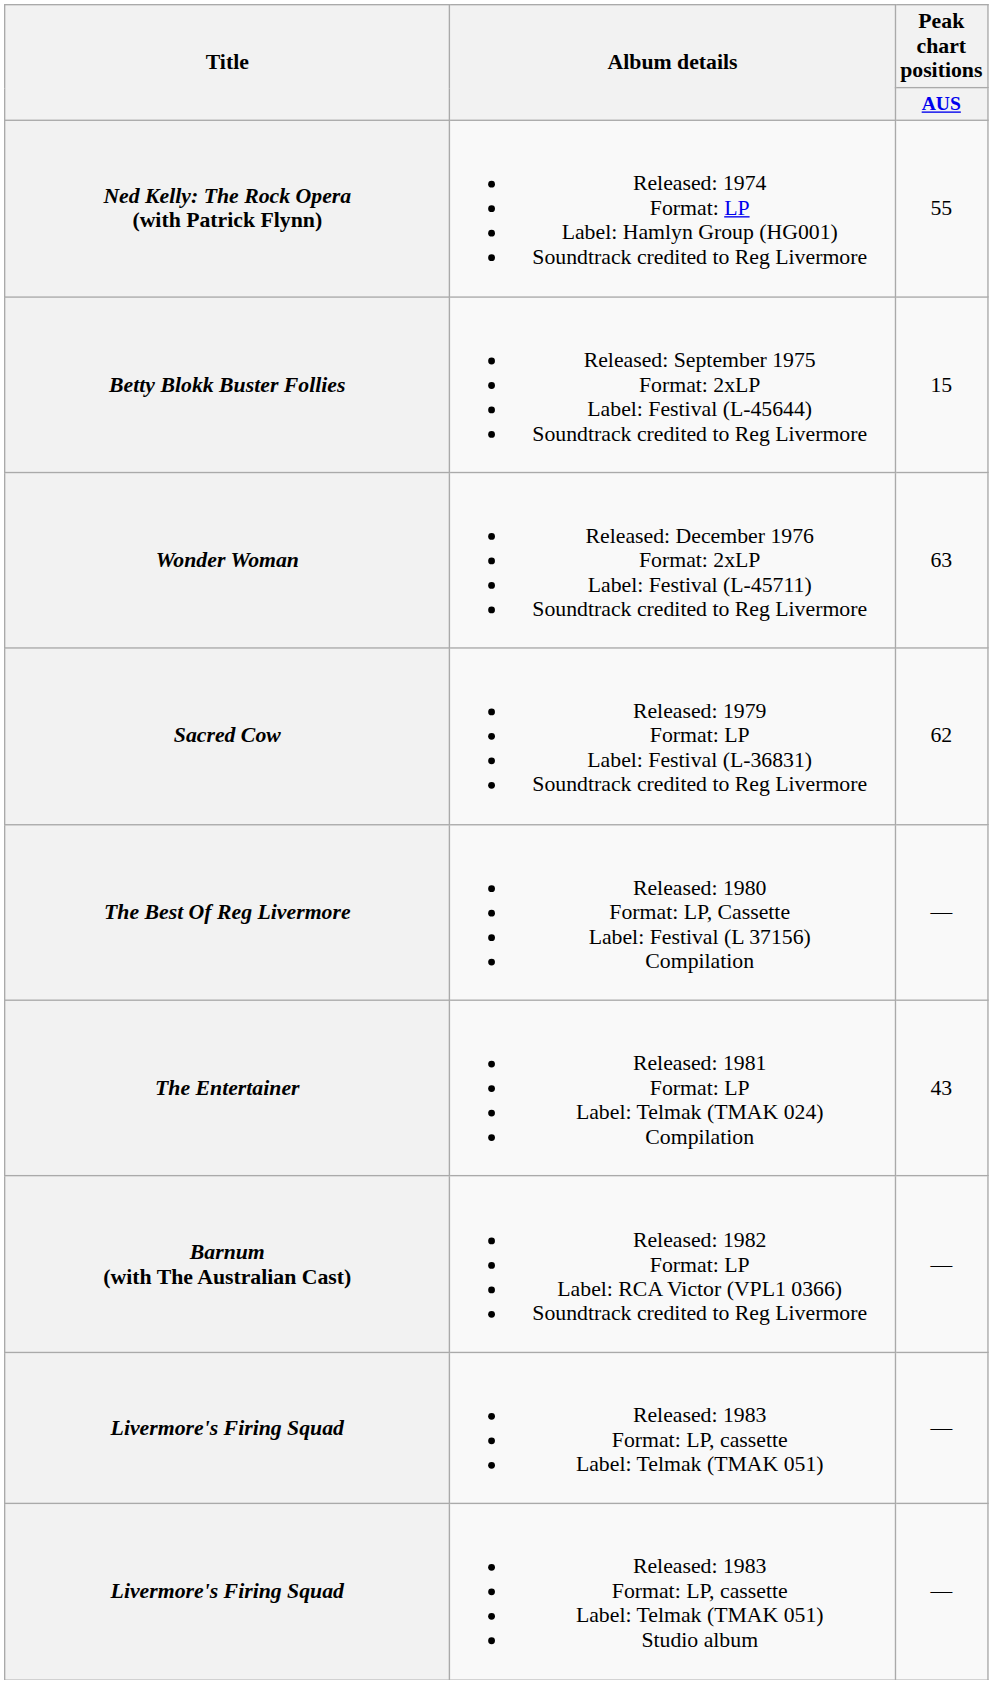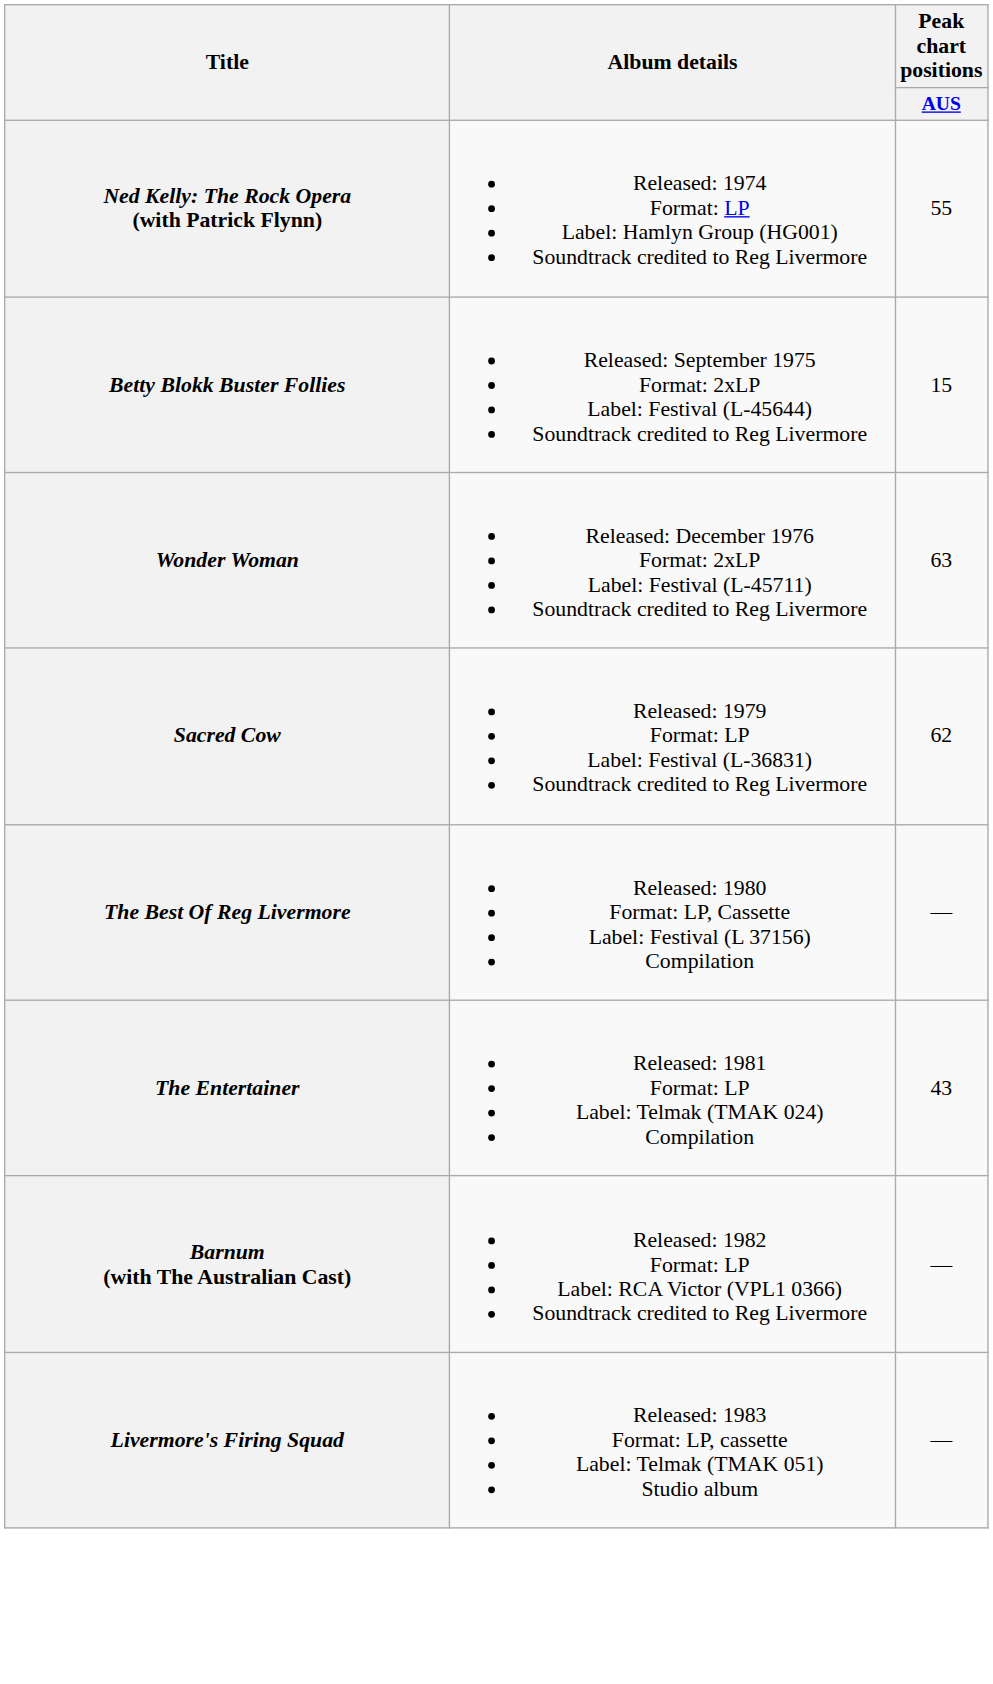 <table class="wikitable plainrowheaders" style="text-align:center;" border="1">
 <tr>
 <th scope="col" rowspan="2" style="width:20em;">Title</th>
 <th scope="col" rowspan="2" style="width:20em;">Album details</th>
 <th scope="col" colspan="1">Peak chart positions</th>
 </tr>
 <tr>
 <th scope="col" style="width:3em; font-size:90%"><a href='#'>AUS</a><br></th>
 </tr>
 <tr>
 <th scope="row"><em>Ned Kelly: The Rock Opera</em> <br> (with Patrick Flynn)</th>
 <td><br><ul><li>Released: 1974</li><li>Format: <a href='#'>LP</a></li><li>Label: Hamlyn Group (HG001)</li><li>Soundtrack credited to Reg Livermore</li></ul></td>
 <td>55</td>
 </tr>
 <tr>
 <th scope="row"><em>Betty Blokk Buster Follies</em></th>
 <td><br><ul><li>Released: September 1975</li><li>Format: 2xLP</li><li>Label: Festival (L-45644)</li><li>Soundtrack credited to Reg Livermore</li></ul></td>
 <td>15</td>
 </tr>
 <tr>
 <th scope="row"><em>Wonder Woman</em></th>
 <td><br><ul><li>Released: December 1976</li><li>Format: 2xLP</li><li>Label: Festival (L-45711)</li><li>Soundtrack credited to Reg Livermore</li></ul></td>
 <td>63</td>
 </tr>
 <tr>
 <th scope="row"><em>Sacred Cow</em></th>
 <td><br><ul><li>Released: 1979</li><li>Format: LP</li><li>Label: Festival (L-36831)</li><li>Soundtrack credited to Reg Livermore</li></ul></td>
 <td>62</td>
 </tr>
 <tr>
 <th scope="row"><em>The Best Of Reg Livermore</em></th>
 <td><br><ul><li>Released: 1980</li><li>Format: LP, Cassette</li><li>Label: Festival (L 37156)</li><li>Compilation</li></ul></td>
 <td>—</td>
 </tr>
 <tr>
 <th scope="row"><em>The Entertainer </em></th>
 <td><br><ul><li>Released: 1981</li><li>Format: LP</li><li>Label: Telmak (TMAK 024)</li><li>Compilation</li></ul></td>
 <td>43</td>
 </tr>
 <tr>
 <th scope="row"><em> Barnum</em> <br> (with The Australian Cast)</th>
 <td><br><ul><li>Released: 1982</li><li>Format: LP</li><li>Label: RCA Victor (VPL1 0366)</li><li>Soundtrack credited to Reg Livermore</li></ul></td>
 <td>—</td>
 </tr>
 <tr>
 <th scope="row"><em>Livermore's Firing Squad</em></th>
-<td><br><ul><li>Released: 1983</li><li>Format: LP, cassette</li><li>Label: Telmak (TMAK 051)</li></ul></td>
-<td>—</td>
-</tr>
-<tr>
-<th scope="row"><em>Livermore's Firing Squad</em></th>
 <td><br><ul><li>Released: 1983</li><li>Format: LP, cassette</li><li>Label: Telmak (TMAK 051)</li><li>Studio album</li></ul></td>
 <td>—</td>
 </tr>
 </table>
